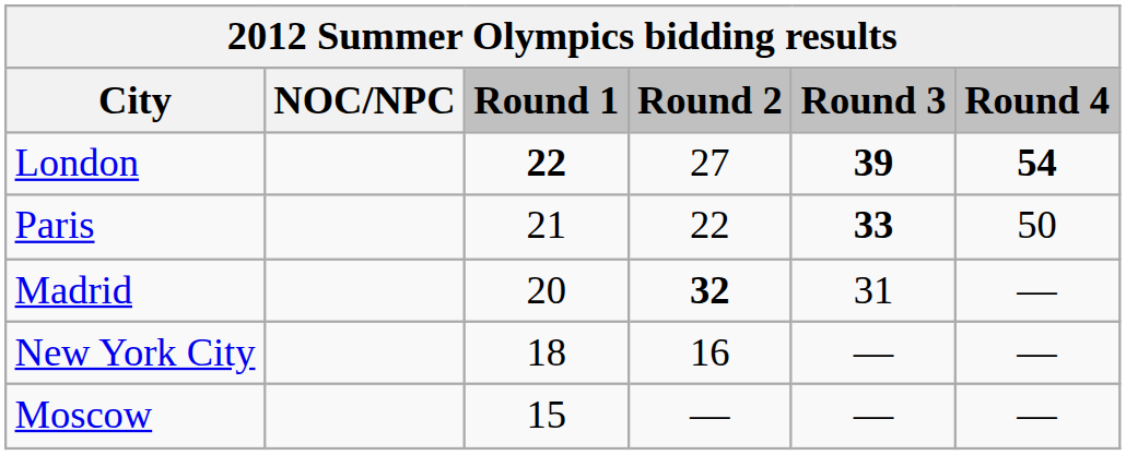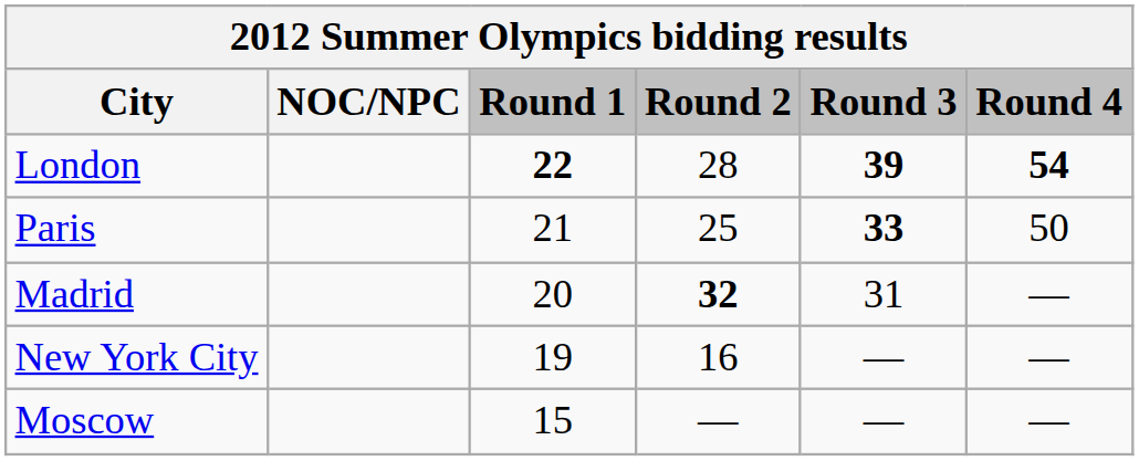 <table class="wikitable collapsible">
 <tr>
 <th colspan="7">2012 Summer Olympics bidding results</th>
 </tr>
 <tr>
 <th>City</th>
 <th>NOC/NPC</th>
 <td style="background:silver;"><strong>Round 1</strong></td>
 <td style="background:silver;"><strong>Round 2</strong></td>
 <td style="background:silver;"><strong>Round 3</strong></td>
 <td style="background:silver;"><strong>Round 4</strong></td>
 </tr>
 <tr>
 <td><a href='#'>London</a></td>
 <td></td>
 <td style="text-align:center;"><strong>22</strong></td>
-<td style="text-align:center;">27</td>
+<td style="text-align:center;">28</td>
 <td style="text-align:center;"><strong>39</strong></td>
 <td style="text-align:center;"><strong>54</strong></td>
 </tr>
 <tr>
 <td><a href='#'>Paris</a></td>
 <td></td>
 <td style="text-align:center;">21</td>
-<td style="text-align:center;">22</td>
+<td style="text-align:center;">25</td>
 <td style="text-align:center;"><strong>33</strong></td>
 <td style="text-align:center;">50</td>
 </tr>
 <tr>
 <td><a href='#'>Madrid</a></td>
 <td></td>
 <td style="text-align:center;">20</td>
 <td style="text-align:center;"><strong>32</strong></td>
 <td style="text-align:center;">31</td>
 <td style="text-align:center;">—</td>
 </tr>
 <tr>
 <td><a href='#'>New York City</a></td>
 <td></td>
-<td style="text-align:center;">18</td>
+<td style="text-align:center;">19</td>
 <td style="text-align:center;">16</td>
 <td style="text-align:center;">—</td>
 <td style="text-align:center;">—</td>
 </tr>
 <tr>
 <td><a href='#'>Moscow</a></td>
 <td></td>
 <td style="text-align:center;">15</td>
 <td style="text-align:center;">—</td>
 <td style="text-align:center;">—</td>
 <td style="text-align:center;">—</td>
 </tr>
 </table>
